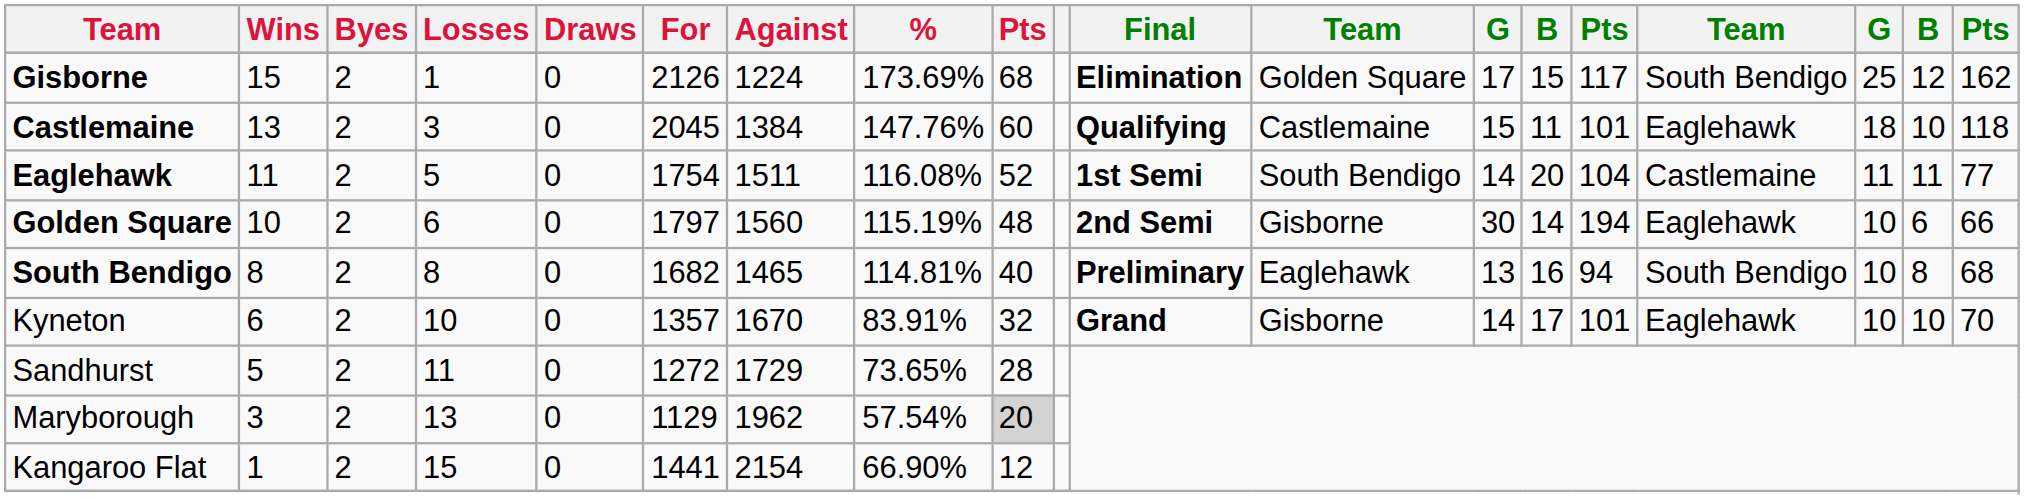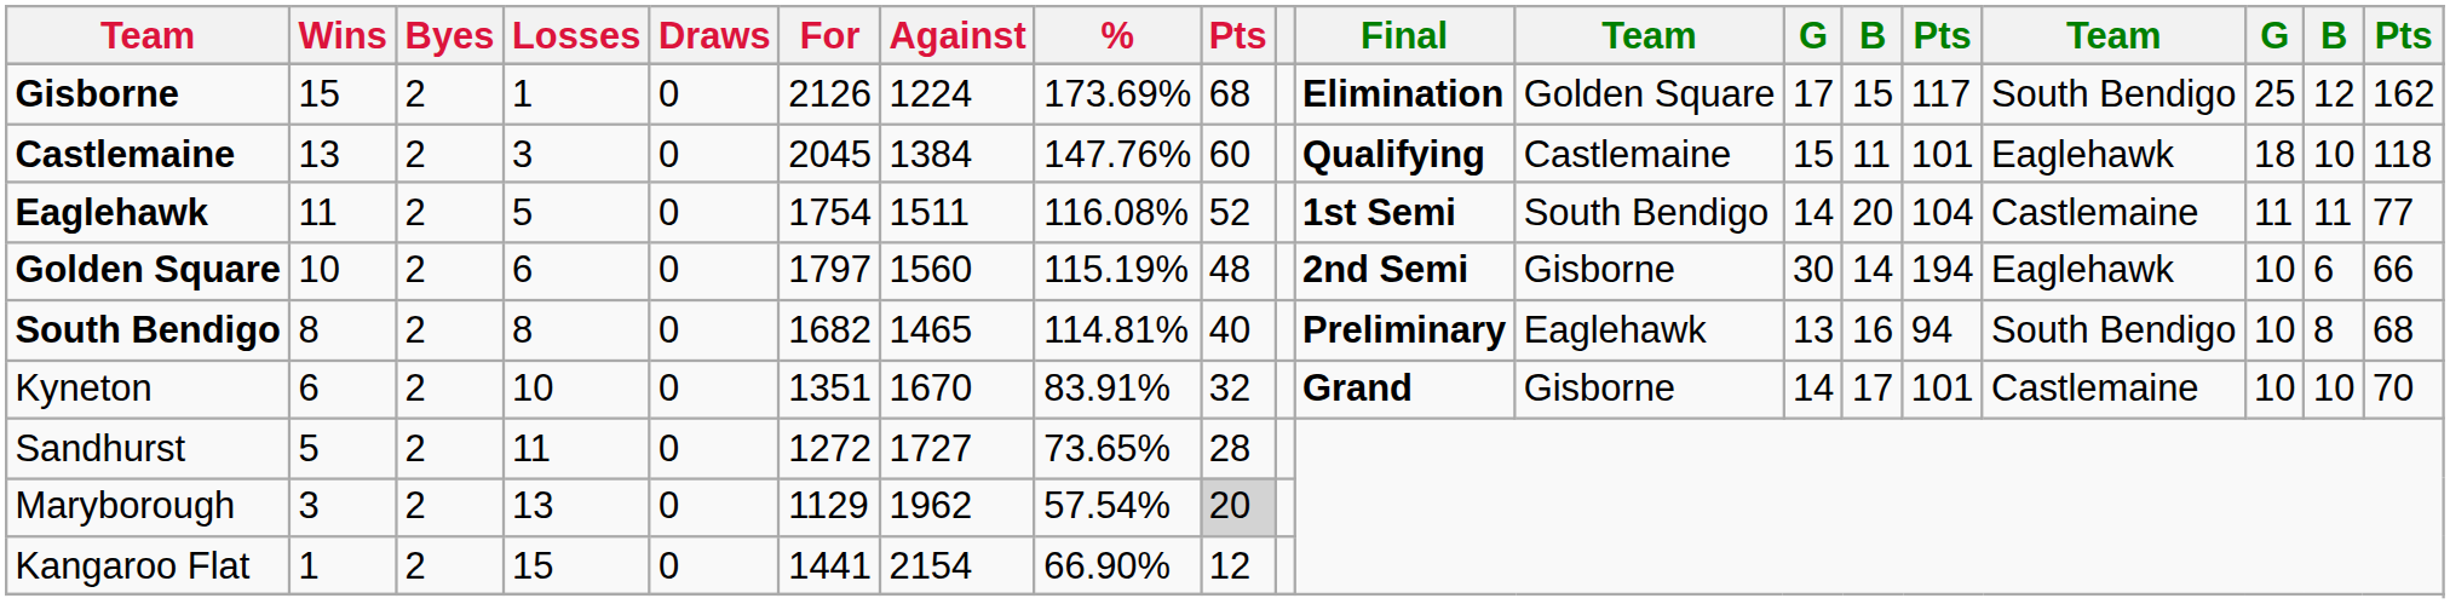 <table style="font-size: 85%; text-align: left;" class="wikitable">
 <tr>
 <th style="color:crimson">Team</th>
 <th style="color:crimson">Wins</th>
 <th style="color:crimson">Byes</th>
 <th style="color:crimson">Losses</th>
 <th style="color:crimson">Draws</th>
 <th style="color:crimson">For</th>
 <th style="color:crimson">Against</th>
 <th style="color:crimson">%</th>
 <th style="color:crimson">Pts</th>
 <th></th>
 <th style="color:green">Final</th>
 <th style="color:green">Team</th>
 <th style="color:green">G</th>
 <th style="color:green">B</th>
 <th style="color:green">Pts</th>
 <th style="color:green">Team</th>
 <th style="color:green">G</th>
 <th style="color:green">B</th>
 <th style="color:green">Pts</th>
 </tr>
 <tr>
 </tr>
 <tr>
 </tr>
 <tr>
 <td><strong>	Gisborne	</strong></td>
 <td>15</td>
 <td>2</td>
 <td>1</td>
 <td>0</td>
 <td>2126</td>
 <td>1224</td>
 <td>173.69%</td>
 <td>68</td>
 <td></td>
 <td><strong>Elimination</strong></td>
 <td>Golden Square</td>
 <td>17</td>
 <td>15</td>
 <td>117</td>
 <td>South Bendigo</td>
 <td>25</td>
 <td>12</td>
 <td>162</td>
 </tr>
 <tr>
 <td><strong>	Castlemaine	</strong></td>
 <td>13</td>
 <td>2</td>
 <td>3</td>
 <td>0</td>
 <td>2045</td>
 <td>1384</td>
 <td>147.76%</td>
 <td>60</td>
 <td></td>
 <td><strong>Qualifying</strong></td>
 <td>Castlemaine</td>
 <td>15</td>
 <td>11</td>
 <td>101</td>
 <td>Eaglehawk</td>
 <td>18</td>
 <td>10</td>
 <td>118</td>
 </tr>
 <tr>
 <td><strong>	Eaglehawk	</strong></td>
 <td>11</td>
 <td>2</td>
 <td>5</td>
 <td>0</td>
 <td>1754</td>
 <td>1511</td>
 <td>116.08%</td>
 <td>52</td>
 <td></td>
 <td><strong>1st Semi</strong></td>
 <td>South Bendigo</td>
 <td>14</td>
 <td>20</td>
 <td>104</td>
 <td>Castlemaine</td>
 <td>11</td>
 <td>11</td>
 <td>77</td>
 </tr>
 <tr>
 <td><strong>	Golden Square	</strong></td>
 <td>10</td>
 <td>2</td>
 <td>6</td>
 <td>0</td>
 <td>1797</td>
 <td>1560</td>
 <td>115.19%</td>
 <td>48</td>
 <td></td>
 <td><strong>2nd Semi</strong></td>
 <td>Gisborne</td>
 <td>30</td>
 <td>14</td>
 <td>194</td>
 <td>Eaglehawk</td>
 <td>10</td>
 <td>6</td>
 <td>66</td>
 </tr>
 <tr>
 <td><strong>	South Bendigo	</strong></td>
 <td>8</td>
 <td>2</td>
 <td>8</td>
 <td>0</td>
 <td>1682</td>
 <td>1465</td>
 <td>114.81%</td>
 <td>40</td>
 <td></td>
 <td><strong>Preliminary</strong></td>
 <td>Eaglehawk</td>
 <td>13</td>
 <td>16</td>
 <td>94</td>
 <td>South Bendigo</td>
 <td>10</td>
 <td>8</td>
 <td>68</td>
 </tr>
 <tr>
 <td>Kyneton</td>
 <td>6</td>
 <td>2</td>
 <td>10</td>
 <td>0</td>
-<td>1357</td>
+<td>1351</td>
 <td>1670</td>
 <td>83.91%</td>
 <td>32</td>
 <td></td>
 <td><strong>Grand</strong></td>
 <td>Gisborne</td>
 <td>14</td>
 <td>17</td>
 <td>101</td>
-<td>Eaglehawk</td>
+<td>Castlemaine</td>
 <td>10</td>
 <td>10</td>
 <td>70</td>
 </tr>
 <tr>
 <td>Sandhurst</td>
 <td>5</td>
 <td>2</td>
 <td>11</td>
 <td>0</td>
 <td>1272</td>
-<td>1729</td>
+<td>1727</td>
 <td>73.65%</td>
 <td>28</td>
 <td></td>
 </tr>
 <tr>
 <td>Maryborough</td>
 <td>3</td>
 <td>2</td>
 <td>13</td>
 <td>0</td>
 <td>1129</td>
 <td>1962</td>
 <td>57.54%</td>
 <td style="background: lightgrey;">20</td>
 <td></td>
 </tr>
 <tr>
 <td>Kangaroo Flat</td>
 <td>1</td>
 <td>2</td>
 <td>15</td>
 <td>0</td>
 <td>1441</td>
 <td>2154</td>
 <td>66.90%</td>
 <td>12</td>
 <td></td>
 </tr>
 <tr>
 </tr>
 </table>
